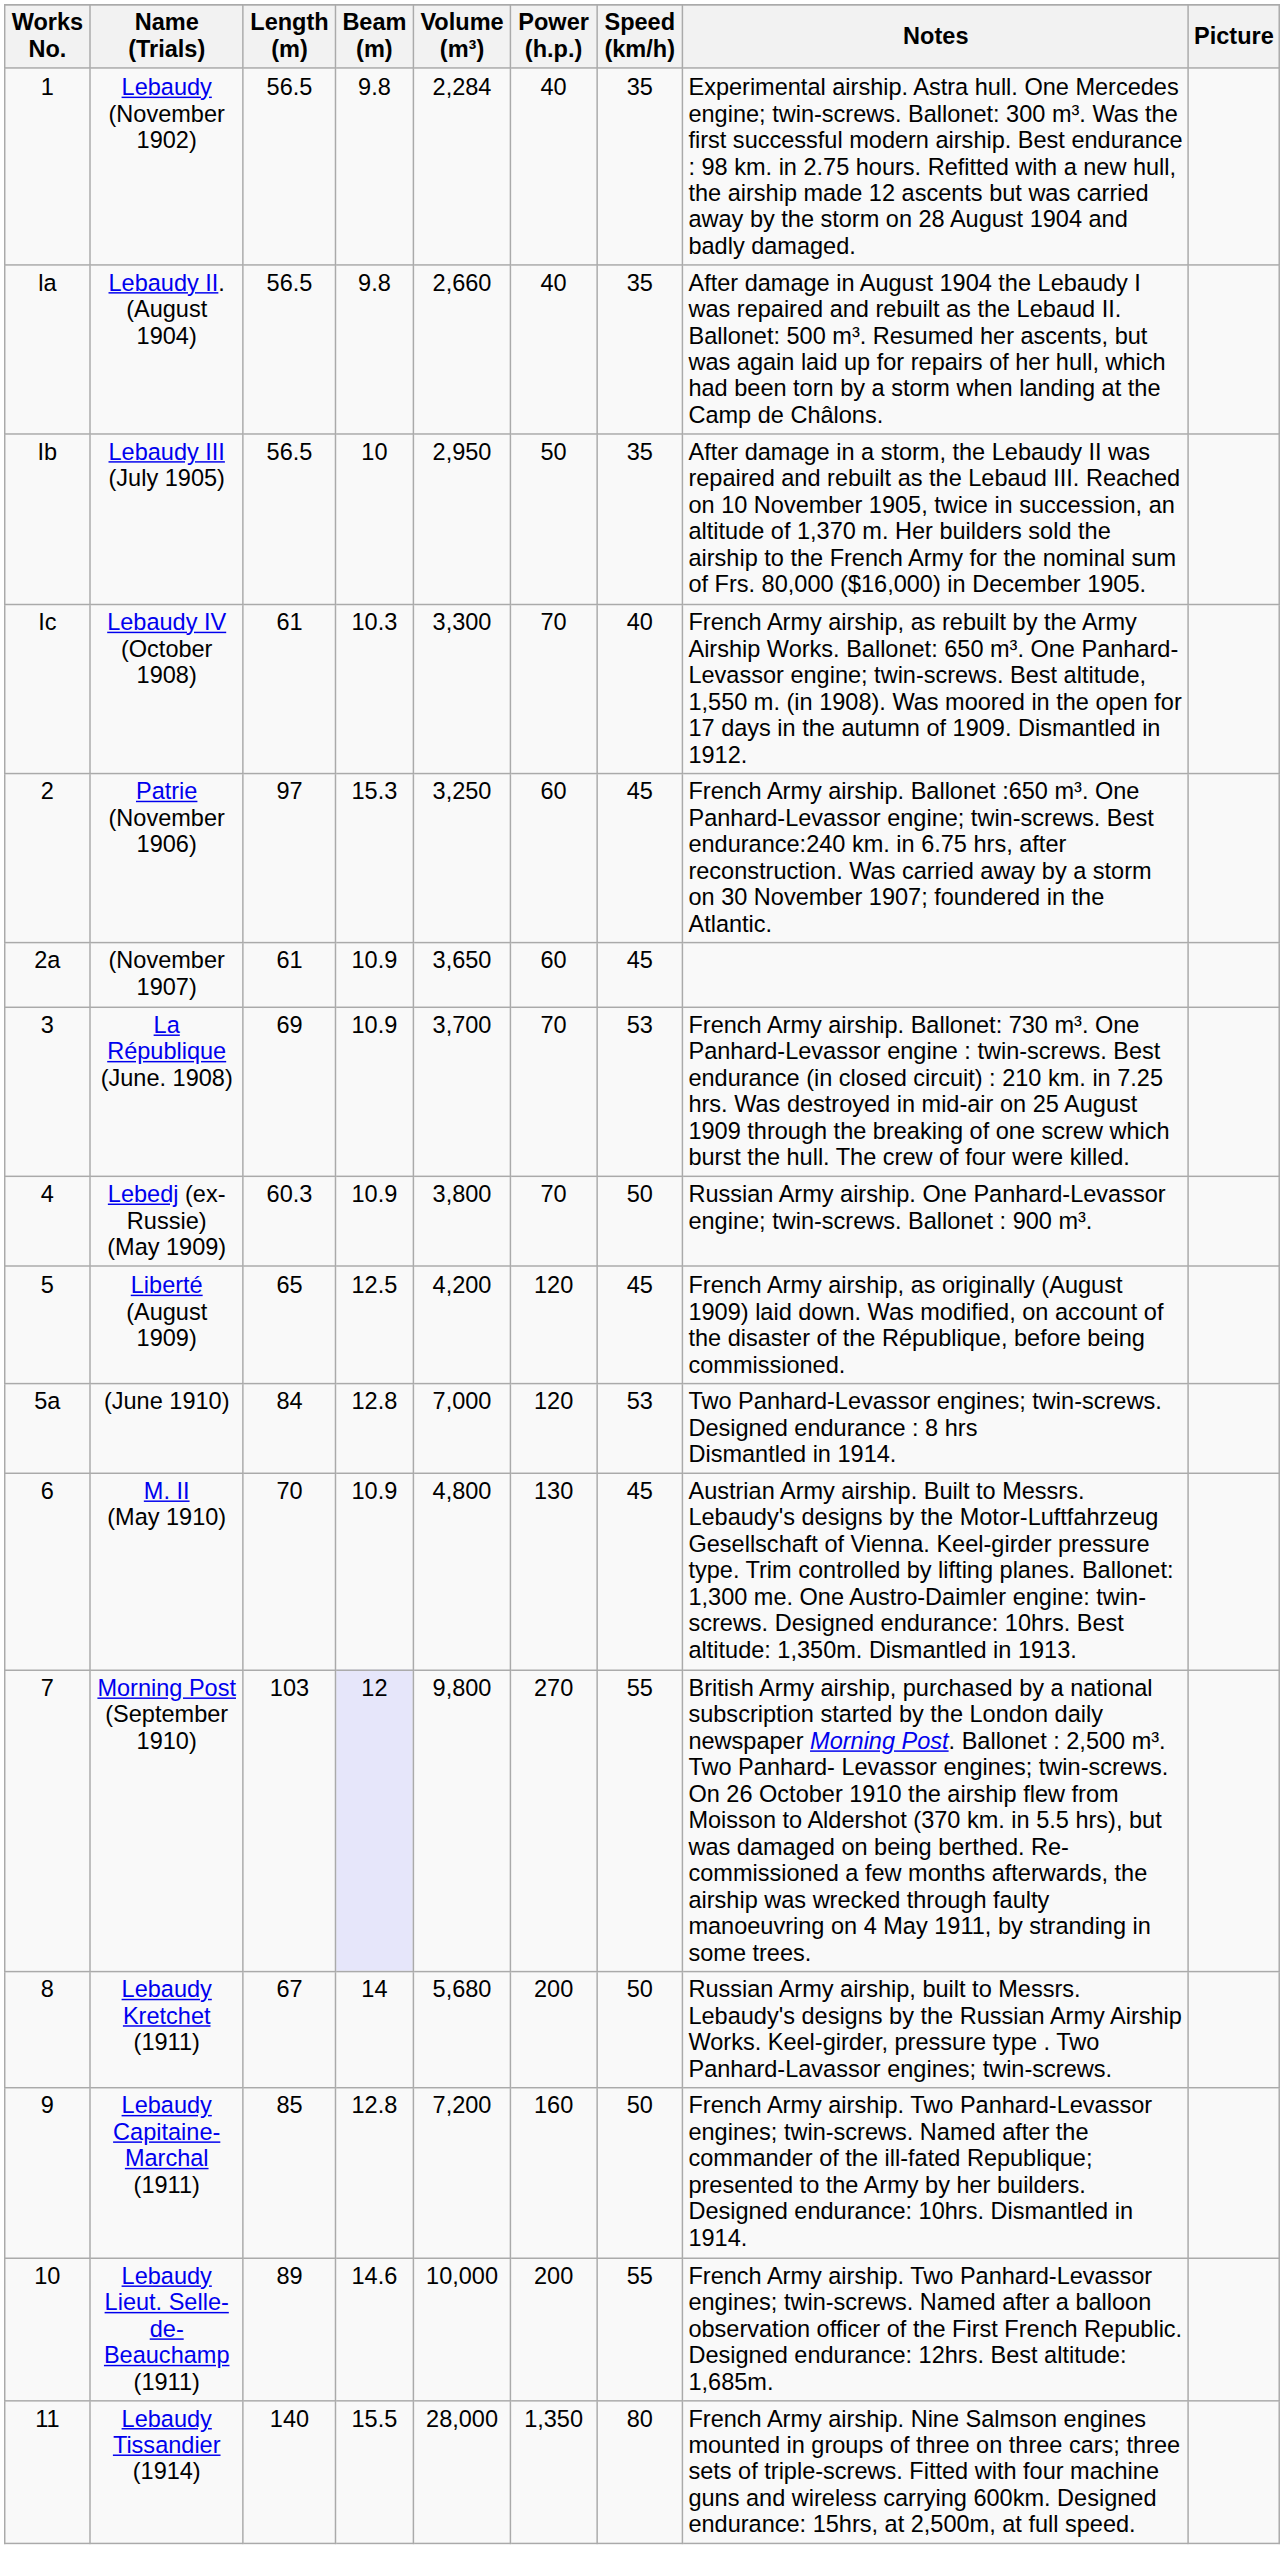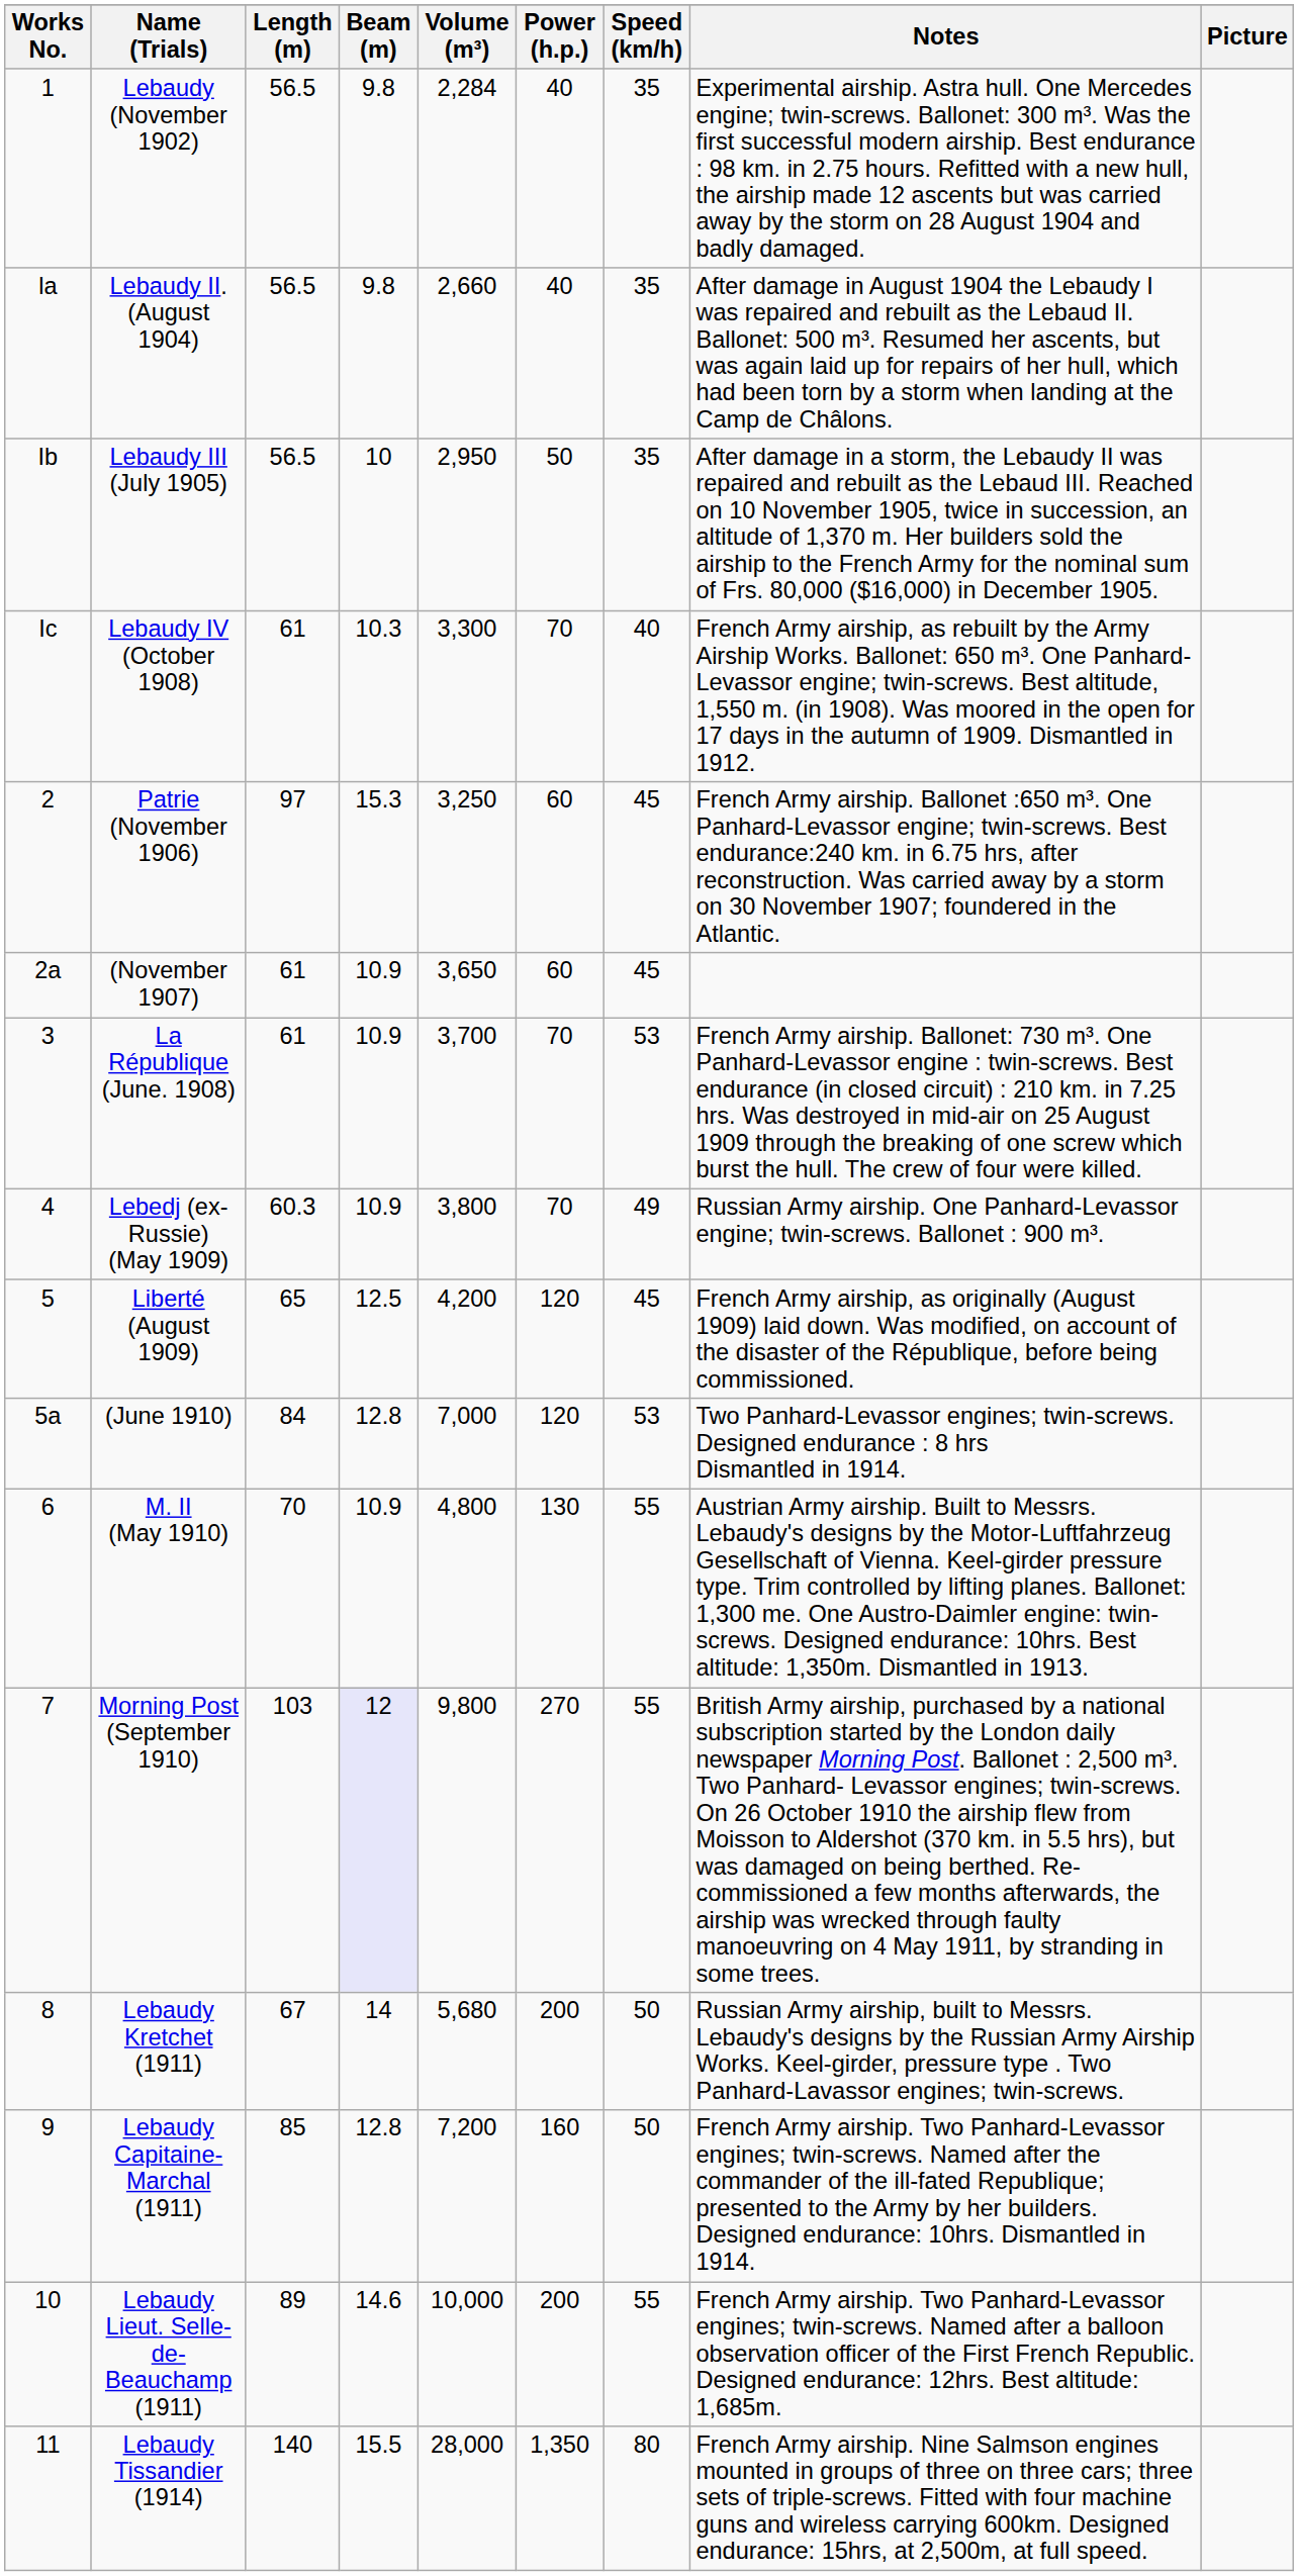 <table class="wikitable">
 <tr>
 </tr>
 <tr>
 <th>Works No.</th>
 <th>Name <br>(Trials)</th>
 <th>Length (m)</th>
 <th>Beam (m)</th>
 <th>Volume (m³)</th>
 <th>Power (h.p.)</th>
 <th>Speed (km/h)</th>
 <th>Notes</th>
 <th>Picture</th>
 </tr>
 <tr valign="top">
 <td align="center">1</td>
 <td align="center"><a href='#'>Lebaudy</a> <br>(November 1902)</td>
 <td align="center">56.5</td>
 <td align="center">9.8</td>
 <td align="center">2,284</td>
 <td align="center">40</td>
 <td align="center">35</td>
 <td>Experimental airship. Astra hull. One Mercedes engine; twin-screws. Ballonet: 300 m³. Was the first successful modern airship. Best endurance : 98 km. in 2.75 hours. Refitted with a new hull, the airship made 12 ascents but was carried away by the storm on 28 August 1904 and badly damaged.</td>
 <td></td>
 </tr>
 <tr valign="top">
 <td align="center">la</td>
 <td align="center"><a href='#'>Lebaudy II</a>.<br>(August 1904)</td>
 <td align="center">56.5</td>
 <td align="center">9.8</td>
 <td align="center">2,660</td>
 <td align="center">40</td>
 <td align="center">35</td>
 <td>After damage in August 1904 the Lebaudy I was repaired and rebuilt as the Lebaud II. Ballonet: 500 m³. Resumed her ascents, but was again laid up for repairs of her hull, which had been torn by a storm when landing at the Camp de Châlons.</td>
 <td></td>
 </tr>
 <tr valign="top">
 <td align="center">Ib</td>
 <td align="center"><a href='#'>Lebaudy III</a><br>(July 1905)</td>
 <td align="center">56.5</td>
 <td align="center">10</td>
 <td align="center">2,950</td>
 <td align="center">50</td>
 <td align="center">35</td>
 <td>After damage in a storm, the Lebaudy II was repaired and rebuilt as the Lebaud III. Reached on 10 November 1905, twice in succession, an altitude of 1,370 m. Her builders sold the airship to the French Army for the nominal sum of Frs. 80,000 ($16,000) in December 1905.</td>
 <td></td>
 </tr>
 <tr valign="top">
 <td align="center">Ic</td>
 <td align="center"><a href='#'>Lebaudy IV</a><br>(October 1908)</td>
 <td align="center">61</td>
 <td align="center">10.3</td>
 <td align="center">3,300</td>
 <td align="center">70</td>
 <td align="center">40</td>
 <td>French Army airship, as rebuilt by the Army Airship Works. Ballonet: 650 m³. One Panhard-Levassor engine; twin-screws. Best altitude, 1,550 m. (in 1908). Was moored in the open for 17 days in the autumn of 1909. Dismantled in 1912.</td>
 <td></td>
 </tr>
 <tr valign="top">
 <td align="center">2</td>
 <td align="center"><a href='#'>Patrie</a><br>(November 1906)</td>
 <td align="center">97</td>
 <td align="center">15.3</td>
 <td align="center">3,250</td>
 <td align="center">60</td>
 <td align="center">45</td>
 <td>French Army airship. Ballonet :650 m³. One Panhard-Levassor engine; twin-screws. Best endurance:240 km. in 6.75 hrs, after reconstruction. Was carried away by a storm on 30 November 1907; foundered in the Atlantic.</td>
 <td></td>
 </tr>
 <tr valign="top">
 <td align="center">2a</td>
 <td align="center">(November 1907)</td>
 <td align="center">61</td>
 <td align="center">10.9</td>
 <td align="center">3,650</td>
 <td align="center">60</td>
 <td align="center">45</td>
 <td></td>
 <td></td>
 </tr>
 <tr valign="top">
 <td align="center">3</td>
 <td align="center"><a href='#'>La République</a><br>(June. 1908)</td>
-<td align="center">69</td>
+<td align="center">61</td>
 <td align="center">10.9</td>
 <td align="center">3,700</td>
 <td align="center">70</td>
 <td align="center">53</td>
 <td>French Army airship. Ballonet: 730 m³. One Panhard-Levassor engine : twin-screws. Best endurance (in closed circuit) : 210 km. in 7.25 hrs. Was destroyed in mid-air on 25 August 1909 through the breaking of one screw which burst the hull. The crew of four were killed.</td>
 <td></td>
 </tr>
 <tr valign="top">
 <td align="center">4</td>
 <td align="center"><a href='#'>Lebedj</a> (ex-Russie)<br>(May 1909)</td>
 <td align="center">60.3</td>
 <td align="center">10.9</td>
 <td align="center">3,800</td>
 <td align="center">70</td>
-<td align="center">50</td>
+<td align="center">49</td>
 <td>Russian Army airship. One Panhard-Levassor engine; twin-screws. Ballonet : 900 m³.</td>
 <td></td>
 </tr>
 <tr valign="top">
 <td align="center">5</td>
 <td align="center"><a href='#'>Liberté</a><br>(August 1909)</td>
 <td align="center">65</td>
 <td align="center">12.5</td>
 <td align="center">4,200</td>
 <td align="center">120</td>
 <td align="center">45</td>
 <td>French Army airship, as originally (August 1909) laid down. Was modified, on account of the disaster of the République, before being commissioned.</td>
 <td></td>
 </tr>
 <tr valign="top">
 <td align="center">5a</td>
 <td align="center">(June 1910)</td>
 <td align="center">84</td>
 <td align="center">12.8</td>
 <td align="center">7,000</td>
 <td align="center">120</td>
 <td align="center">53</td>
 <td>Two Panhard-Levassor engines; twin-screws. Designed endurance : 8 hrs <br>Dismantled in 1914.</td>
 <td></td>
 </tr>
 <tr valign="top">
 <td align="center">6</td>
 <td align="center"><a href='#'>M. II</a><br>(May 1910)</td>
 <td align="center">70</td>
 <td align="center">10.9</td>
 <td align="center">4,800</td>
 <td align="center">130</td>
-<td align="center">45</td>
+<td align="center">55</td>
 <td>Austrian Army airship. Built to Messrs. Lebaudy's designs by the Motor-Luftfahrzeug Gesellschaft of Vienna. Keel-girder pressure type. Trim controlled by lifting planes. Ballonet: 1,300 me. One Austro-Daimler engine: twin-screws. Designed endurance: 10hrs. Best altitude: 1,350m. Dismantled in 1913.</td>
 <td></td>
 </tr>
 <tr valign="top">
 <td align="center">7</td>
 <td align="center"><a href='#'>Morning Post</a><br>(September 1910)</td>
 <td align="center">103</td>
 <td align="center" style="background: lavender;">12</td>
 <td align="center">9,800</td>
 <td align="center">270</td>
 <td align="center">55</td>
 <td>British Army airship, purchased by a national subscription started by the London daily newspaper <em><a href='#'>Morning Post</a></em>. Ballonet : 2,500 m³. Two Panhard- Levassor engines; twin-screws. On 26 October 1910 the airship flew from Moisson to Aldershot (370 km. in 5.5 hrs), but was damaged on being berthed. Re-commissioned a few months afterwards, the airship was wrecked through faulty manoeuvring on 4 May 1911, by stranding in some trees.</td>
 <td></td>
 </tr>
 <tr valign="top">
 <td align="center">8</td>
 <td align="center"><a href='#'>Lebaudy Kretchet</a><br>(1911)</td>
 <td align="center">67</td>
 <td align="center">14</td>
 <td align="center">5,680</td>
 <td align="center">200</td>
 <td align="center">50</td>
 <td>Russian Army airship, built to Messrs. Lebaudy's designs by the Russian Army Airship Works. Keel-girder, pressure type . Two Panhard-Lavassor engines; twin-screws.</td>
 <td></td>
 </tr>
 <tr valign="top">
 <td align="center">9</td>
 <td align="center"><a href='#'>Lebaudy Capitaine-Marchal</a><br>(1911)</td>
 <td align="center">85</td>
 <td align="center">12.8</td>
 <td align="center">7,200</td>
 <td align="center">160</td>
 <td align="center">50</td>
 <td>French Army airship. Two Panhard-Levassor engines; twin-screws. Named after the commander of the ill-fated Republique; presented to the Army by her builders. Designed endurance: 10hrs. Dismantled in 1914.</td>
 <td></td>
 </tr>
 <tr valign="top">
 <td align="center">10</td>
 <td align="center"><a href='#'>Lebaudy Lieut. Selle-de-Beauchamp</a><br>(1911)</td>
 <td align="center">89</td>
 <td align="center">14.6</td>
 <td align="center">10,000</td>
 <td align="center">200</td>
 <td align="center">55</td>
 <td>French Army airship. Two Panhard-Levassor engines; twin-screws. Named after a balloon observation officer of the First French Republic. Designed endurance: 12hrs. Best altitude: 1,685m.</td>
 <td></td>
 </tr>
 <tr valign="top">
 <td align="center">11</td>
 <td align="center"><a href='#'>Lebaudy Tissandier</a><br>(1914)</td>
 <td align="center">140</td>
 <td align="center">15.5</td>
 <td align="center">28,000</td>
 <td align="center">1,350</td>
 <td align="center">80</td>
 <td>French Army airship. Nine Salmson engines mounted in groups of three on three cars; three sets of triple-screws. Fitted with four machine guns and wireless carrying 600km. Designed endurance: 15hrs, at 2,500m, at full speed.</td>
 </tr>
 </table>
